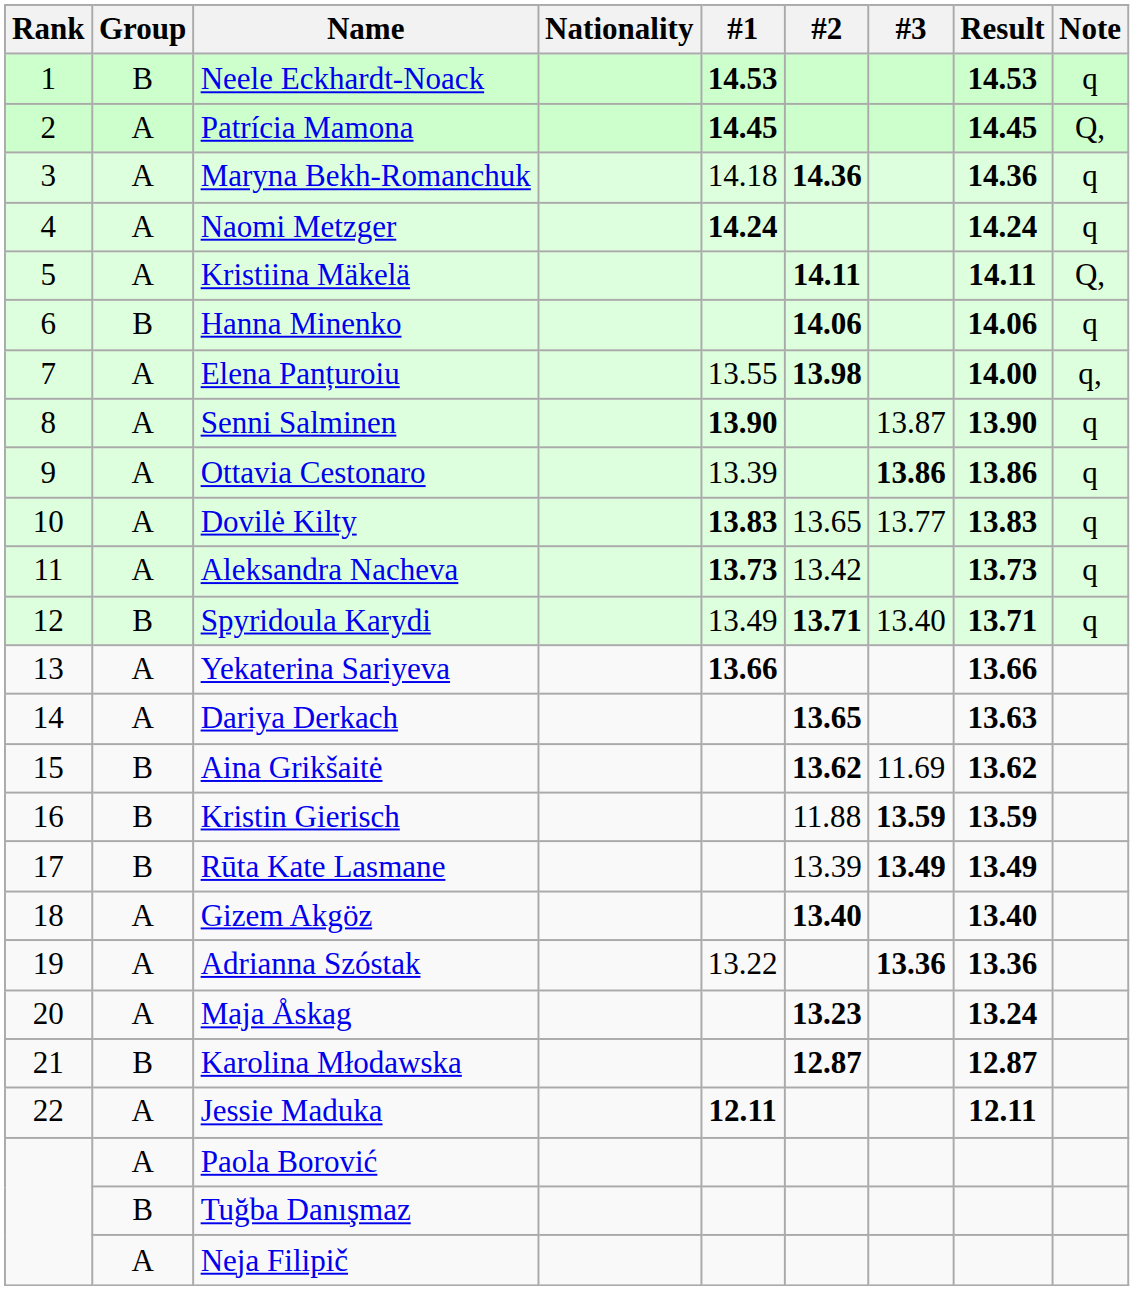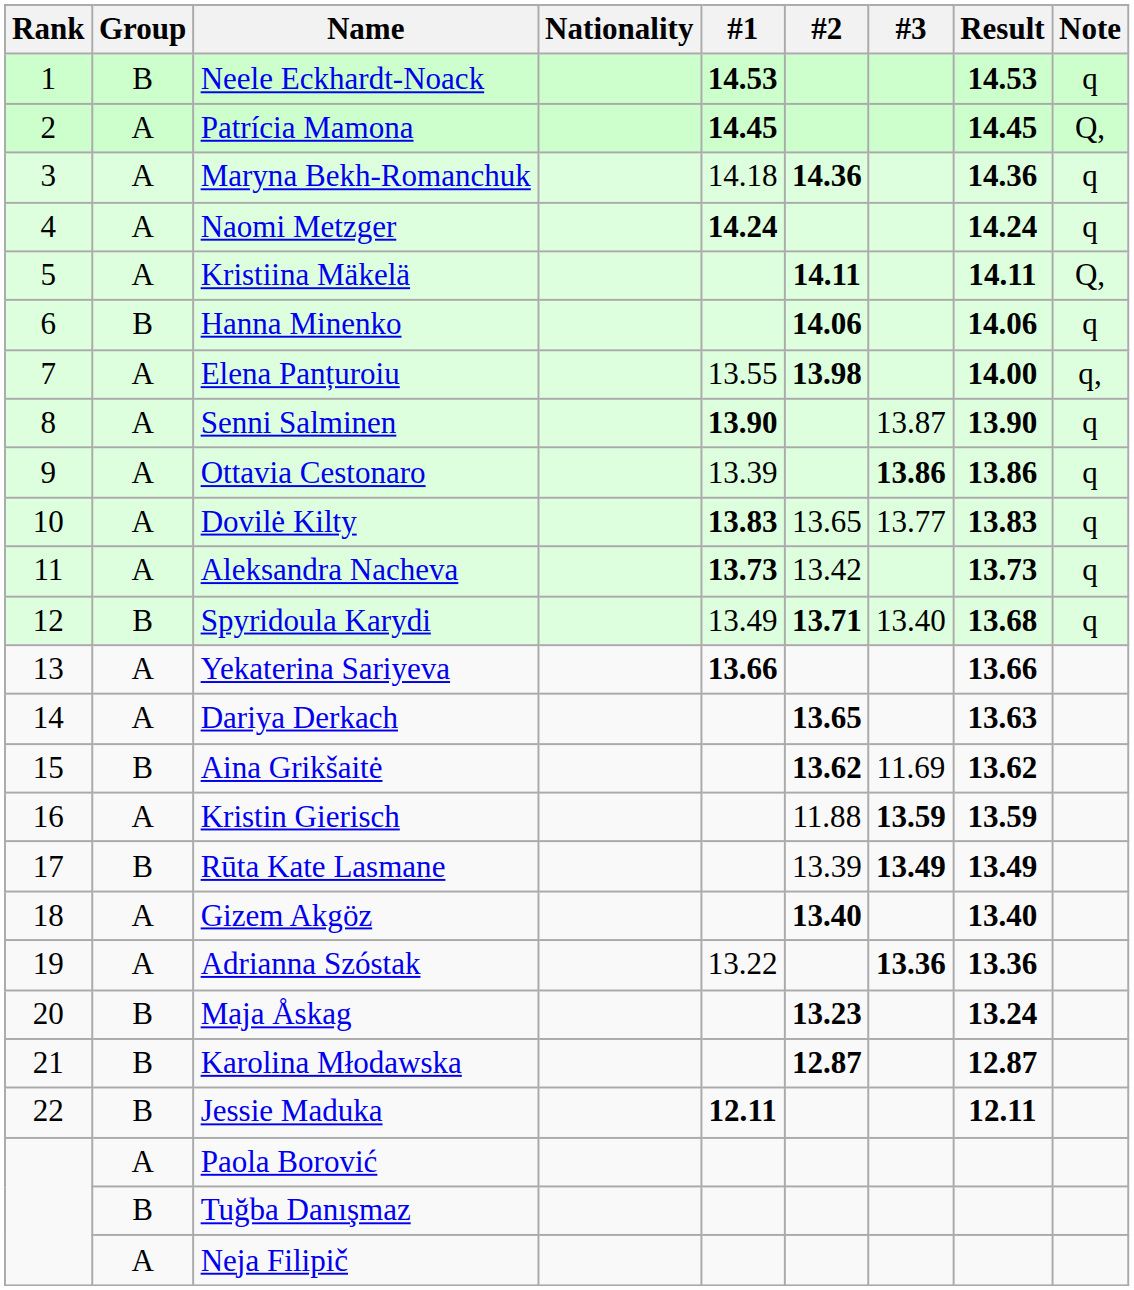 <table class="wikitable sortable" style="text-align:center">
 <tr>
 <th>Rank</th>
 <th>Group</th>
 <th>Name</th>
 <th>Nationality</th>
 <th>#1</th>
 <th>#2</th>
 <th>#3</th>
 <th>Result</th>
 <th>Note</th>
 </tr>
 <tr bgcolor=ccffcc>
 <td>1</td>
 <td>B</td>
 <td align=left><a href='#'>Neele Eckhardt-Noack</a></td>
 <td align=left></td>
 <td><strong>14.53</strong></td>
 <td></td>
 <td></td>
 <td><strong>14.53</strong></td>
 <td>q</td>
 </tr>
 <tr bgcolor=ccffcc>
 <td>2</td>
 <td>A</td>
 <td align=left><a href='#'>Patrícia Mamona</a></td>
 <td align=left></td>
 <td><strong>14.45</strong></td>
 <td></td>
 <td></td>
 <td><strong>14.45</strong></td>
 <td>Q, </td>
 </tr>
 <tr bgcolor=ddffdd>
 <td>3</td>
 <td>A</td>
 <td align=left><a href='#'>Maryna Bekh-Romanchuk</a></td>
 <td align=left></td>
 <td>14.18</td>
 <td><strong>14.36</strong></td>
 <td></td>
 <td><strong>14.36</strong></td>
 <td>q</td>
 </tr>
 <tr bgcolor=ddffdd>
 <td>4</td>
 <td>A</td>
 <td align=left><a href='#'>Naomi Metzger</a></td>
 <td align=left></td>
 <td><strong>14.24</strong></td>
 <td></td>
 <td></td>
 <td><strong>14.24</strong></td>
 <td>q</td>
 </tr>
 <tr bgcolor=ddffdd>
 <td>5</td>
 <td>A</td>
 <td align=left><a href='#'>Kristiina Mäkelä</a></td>
 <td align=left></td>
 <td></td>
 <td><strong>14.11</strong></td>
 <td></td>
 <td><strong>14.11</strong></td>
 <td>Q, </td>
 </tr>
 <tr bgcolor=ddffdd>
 <td>6</td>
 <td>B</td>
 <td align=left><a href='#'>Hanna Minenko</a></td>
 <td align=left></td>
 <td></td>
 <td><strong>14.06</strong></td>
 <td></td>
 <td><strong>14.06</strong></td>
 <td>q</td>
 </tr>
 <tr bgcolor=ddffdd>
 <td>7</td>
 <td>A</td>
 <td align=left><a href='#'>Elena Panțuroiu</a></td>
 <td align=left></td>
 <td>13.55</td>
 <td><strong>13.98</strong></td>
 <td></td>
 <td><strong>14.00</strong></td>
 <td>q, </td>
 </tr>
 <tr bgcolor=ddffdd>
 <td>8</td>
 <td>A</td>
 <td align=left><a href='#'>Senni Salminen</a></td>
 <td align=left></td>
 <td><strong>13.90</strong></td>
 <td></td>
 <td>13.87</td>
 <td><strong>13.90</strong></td>
 <td>q</td>
 </tr>
 <tr bgcolor=ddffdd>
 <td>9</td>
 <td>A</td>
 <td align=left><a href='#'>Ottavia Cestonaro</a></td>
 <td align=left></td>
 <td>13.39</td>
 <td></td>
 <td><strong>13.86</strong></td>
 <td><strong>13.86</strong></td>
 <td>q</td>
 </tr>
 <tr bgcolor=ddffdd>
 <td>10</td>
 <td>A</td>
 <td align=left><a href='#'>Dovilė Kilty</a></td>
 <td align=left></td>
 <td><strong>13.83</strong></td>
 <td>13.65</td>
 <td>13.77</td>
 <td><strong>13.83</strong></td>
 <td>q</td>
 </tr>
 <tr bgcolor=ddffdd>
 <td>11</td>
 <td>A</td>
 <td align=left><a href='#'>Aleksandra Nacheva</a></td>
 <td align=left></td>
 <td><strong>13.73</strong></td>
 <td>13.42</td>
 <td></td>
 <td><strong>13.73</strong></td>
 <td>q</td>
 </tr>
 <tr bgcolor=ddffdd>
 <td>12</td>
 <td>B</td>
 <td align=left><a href='#'>Spyridoula Karydi</a></td>
 <td align=left></td>
 <td>13.49</td>
 <td><strong>13.71</strong></td>
 <td>13.40</td>
-<td><strong>13.71</strong></td>
+<td><strong>13.68</strong></td>
 <td>q</td>
 </tr>
 <tr>
 <td>13</td>
 <td>A</td>
 <td align=left><a href='#'>Yekaterina Sariyeva</a></td>
 <td align=left></td>
 <td><strong>13.66</strong></td>
 <td></td>
 <td></td>
 <td><strong>13.66</strong></td>
 <td></td>
 </tr>
 <tr>
 <td>14</td>
 <td>A</td>
 <td align=left><a href='#'>Dariya Derkach</a></td>
 <td align=left></td>
 <td></td>
 <td><strong>13.65</strong></td>
 <td></td>
 <td><strong>13.63</strong></td>
 <td></td>
 </tr>
 <tr>
 <td>15</td>
 <td>B</td>
 <td align=left><a href='#'>Aina Grikšaitė</a></td>
 <td align=left></td>
 <td></td>
 <td><strong>13.62</strong></td>
 <td>11.69</td>
 <td><strong>13.62</strong></td>
 <td></td>
 </tr>
 <tr>
 <td>16</td>
-<td>B</td>
+<td>A</td>
 <td align=left><a href='#'>Kristin Gierisch</a></td>
 <td align=left></td>
 <td></td>
 <td>11.88</td>
 <td><strong>13.59</strong></td>
 <td><strong>13.59</strong></td>
 <td></td>
 </tr>
 <tr>
 <td>17</td>
 <td>B</td>
 <td align=left><a href='#'>Rūta Kate Lasmane</a></td>
 <td align=left></td>
 <td></td>
 <td>13.39</td>
 <td><strong>13.49</strong></td>
 <td><strong>13.49</strong></td>
 <td></td>
 </tr>
 <tr>
 <td>18</td>
 <td>A</td>
 <td align=left><a href='#'>Gizem Akgöz</a></td>
 <td align=left></td>
 <td></td>
 <td><strong>13.40</strong></td>
 <td></td>
 <td><strong>13.40</strong></td>
 <td></td>
 </tr>
 <tr>
 <td>19</td>
 <td>A</td>
 <td align=left><a href='#'>Adrianna Szóstak</a></td>
 <td align=left></td>
 <td>13.22</td>
 <td></td>
 <td><strong>13.36</strong></td>
 <td><strong>13.36</strong></td>
 <td></td>
 </tr>
 <tr>
 <td>20</td>
-<td>A</td>
+<td>B</td>
 <td align=left><a href='#'>Maja Åskag</a></td>
 <td align=left></td>
 <td></td>
 <td><strong>13.23</strong></td>
 <td></td>
 <td><strong>13.24</strong></td>
 <td></td>
 </tr>
 <tr>
 <td>21</td>
 <td>B</td>
 <td align=left><a href='#'>Karolina Młodawska</a></td>
 <td align=left></td>
 <td></td>
 <td><strong>12.87</strong></td>
 <td></td>
 <td><strong>12.87</strong></td>
 <td></td>
 </tr>
 <tr>
 <td>22</td>
-<td>A</td>
+<td>B</td>
 <td align=left><a href='#'>Jessie Maduka</a></td>
 <td align=left></td>
 <td><strong>12.11</strong></td>
 <td></td>
 <td></td>
 <td><strong>12.11</strong></td>
 <td></td>
 </tr>
 <tr>
 <td rowspan=3></td>
 <td>A</td>
 <td align=left><a href='#'>Paola Borović</a></td>
 <td align=left></td>
 <td></td>
 <td></td>
 <td></td>
 <td><strong></strong></td>
 <td></td>
 </tr>
 <tr>
 <td>B</td>
 <td align=left><a href='#'>Tuğba Danışmaz</a></td>
 <td align=left></td>
 <td></td>
 <td></td>
 <td></td>
 <td><strong></strong></td>
 <td></td>
 </tr>
 <tr>
 <td>A</td>
 <td align=left><a href='#'>Neja Filipič</a></td>
 <td align=left></td>
 <td></td>
 <td></td>
 <td></td>
 <td><strong></strong></td>
 <td></td>
 </tr>
 </table>
